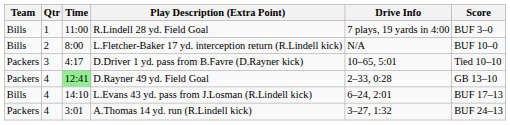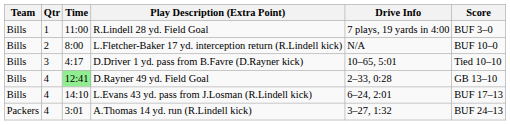 <table class="wikitable">
 <tr>
 <th>Team</th>
 <th>Qtr</th>
 <th>Time</th>
 <th>Play Description (Extra Point)</th>
 <th>Drive Info</th>
 <th>Score</th>
 </tr>
 <tr>
 <td>Bills</td>
 <td>1</td>
 <td>11:00</td>
 <td>R.Lindell 28 yd. Field Goal</td>
 <td>7 plays, 19 yards in 4:00</td>
 <td>BUF 3–0</td>
 </tr>
 <tr>
 <td>Bills</td>
 <td>2</td>
 <td>8:00</td>
 <td>L.Fletcher-Baker 17 yd. interception return (R.Lindell kick)</td>
 <td>N/A</td>
 <td>BUF 10–0</td>
 </tr>
 <tr>
-<td>Packers</td>
+<td>Bills</td>
 <td>3</td>
 <td>4:17</td>
 <td>D.Driver 1 yd. pass from B.Favre (D.Rayner kick)</td>
 <td>10–65, 5:01</td>
 <td>Tied 10–10</td>
 </tr>
 <tr>
-<td>Packers</td>
+<td>Bills</td>
 <td>4</td>
 <td style="background: lightgreen;">12:41</td>
 <td>D.Rayner 49 yd. Field Goal</td>
 <td>2–33, 0:28</td>
 <td>GB 13–10</td>
 </tr>
 <tr>
 <td>Bills</td>
 <td>4</td>
 <td>14:10</td>
 <td>L.Evans 43 yd. pass from J.Losman (R.Lindell kick)</td>
 <td>6–24, 2:01</td>
 <td>BUF 17–13</td>
 </tr>
 <tr>
 <td>Packers</td>
 <td>4</td>
 <td>3:01</td>
 <td>A.Thomas 14 yd. run (R.Lindell kick)</td>
 <td>3–27, 1:32</td>
 <td>BUF 24–13</td>
 </tr>
 </table>
